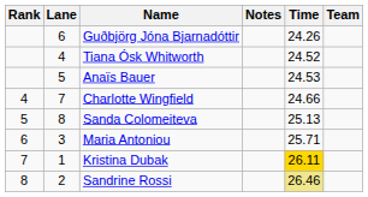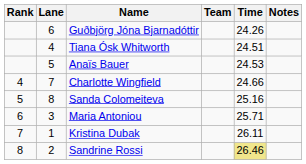 <table class="wikitable sortable" style="text-align:center">
 <tr>
 <th>Rank</th>
 <th>Lane</th>
 <th>Name</th>
+<th>Team</th>
+<th>Time</th>
 <th>Notes</th>
-<th>Time</th>
-<th>Team</th>
 </tr>
 <tr>
 <td></td>
 <td>6</td>
 <td align="left"><a href='#'>Guðbjörg Jóna Bjarnadóttir</a></td>
+<td align=left></td>
+<td>24.26</td>
 <td></td>
-<td>24.26</td>
-<td align=left></td>
 </tr>
 <tr>
 <td></td>
 <td>4</td>
 <td align="left"><a href='#'>Tiana Ósk Whitworth</a></td>
+<td align=left></td>
+<td>24.51</td>
 <td></td>
-<td>24.52</td>
-<td align=left></td>
 </tr>
 <tr>
 <td></td>
 <td>5</td>
 <td align="left"><a href='#'>Anaïs Bauer</a></td>
+<td align=left></td>
+<td>24.53</td>
 <td></td>
-<td>24.53</td>
-<td align=left></td>
 </tr>
 <tr>
 <td>4</td>
 <td>7</td>
 <td align="left"><a href='#'>Charlotte Wingfield</a></td>
+<td align=left></td>
+<td>24.66</td>
 <td></td>
-<td>24.66</td>
-<td align=left></td>
 </tr>
 <tr>
 <td>5</td>
 <td>8</td>
 <td align="left"><a href='#'>Sanda Colomeiteva</a></td>
+<td align=left></td>
+<td>25.16</td>
 <td></td>
-<td>25.13</td>
-<td align=left></td>
 </tr>
 <tr>
 <td>6</td>
 <td>3</td>
 <td align="left"><a href='#'>Maria Antoniou</a></td>
+<td align=left></td>
+<td>25.71</td>
 <td></td>
-<td>25.71</td>
-<td align=left></td>
 </tr>
 <tr>
 <td>7</td>
 <td>1</td>
 <td align="left"><a href='#'>Kristina Dubak</a></td>
+<td align=left></td>
+<td>26.11</td>
 <td></td>
-<td style="background: gold;">26.11</td>
-<td align=left></td>
 </tr>
 <tr>
 <td>8</td>
 <td>2</td>
 <td align="left"><a href='#'>Sandrine Rossi</a></td>
+<td align=left></td>
+<td style="background: khaki;">26.46</td>
 <td></td>
-<td style="background: khaki;">26.46</td>
-<td align=left></td>
 </tr>
 </table>
